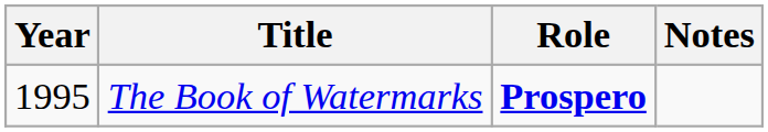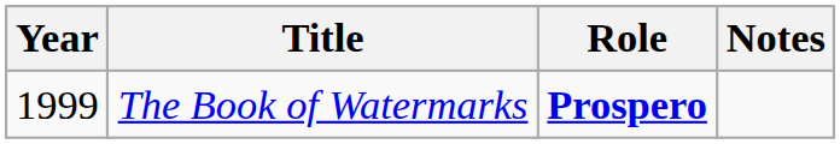 <table class="wikitable sortable">
 <tr>
 <th>Year</th>
 <th>Title</th>
 <th>Role</th>
 <th>Notes</th>
 </tr>
 <tr>
-<td>1995</td>
+<td>1999</td>
 <td><em><a href='#'>The Book of Watermarks</a></em></td>
 <td><strong><a href='#'>Prospero</a></strong></td>
 </tr>
 </table>
